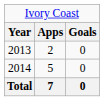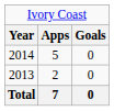 <table class="wikitable" style="text-align:center">
 <tr>
 <td colspan="3"><a href='#'>Ivory Coast</a></td>
 </tr>
 <tr>
 <th>Year</th>
 <th>Apps</th>
 <th>Goals</th>
 </tr>
 <tr>
-<td>2013</td>
-<td>2</td>
+<td>2014</td>
+<td>5</td>
 <td>0</td>
 </tr>
 <tr>
-<td>2014</td>
-<td>5</td>
+<td>2013</td>
+<td>2</td>
 <td>0</td>
 </tr>
 <tr>
 <th>Total</th>
 <th>7</th>
 <th>0</th>
 </tr>
 </table>
